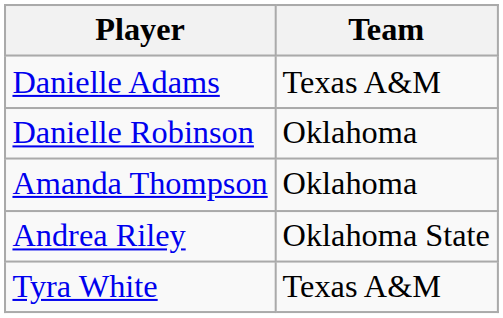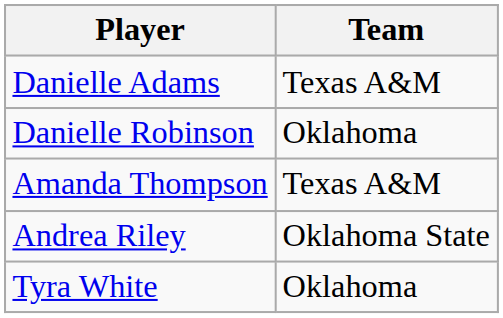 <table class="wikitable">
 <tr>
 <th>Player</th>
 <th>Team</th>
 </tr>
 <tr>
 <td><a href='#'>Danielle Adams</a></td>
 <td>Texas A&M</td>
 </tr>
 <tr>
 <td><a href='#'>Danielle Robinson</a></td>
 <td>Oklahoma</td>
 </tr>
 <tr>
 <td><a href='#'>Amanda Thompson</a></td>
-<td>Oklahoma</td>
+<td>Texas A&M</td>
 </tr>
 <tr>
 <td><a href='#'>Andrea Riley</a></td>
 <td>Oklahoma State</td>
 </tr>
 <tr>
 <td><a href='#'>Tyra White</a></td>
-<td>Texas A&M</td>
+<td>Oklahoma</td>
 </tr>
 </table>
